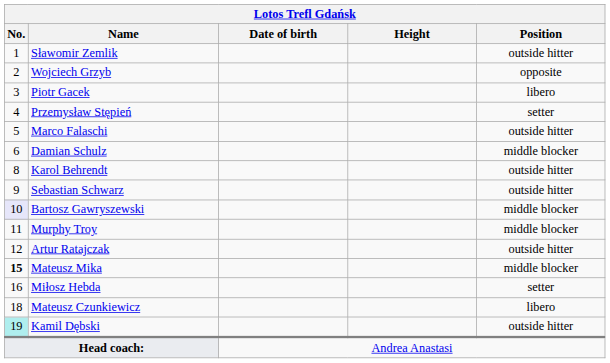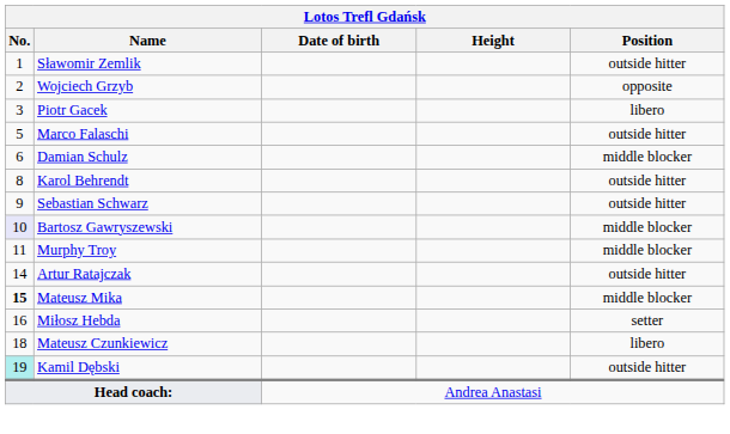 <table class="wikitable collapsible collapsed" style="font-size:100%; text-align:center">
 <tr>
 <th colspan=5 style="width:30em"><a href='#'>Lotos Trefl Gdańsk</a></th>
 </tr>
 <tr>
 <th>No.</th>
 <th style="width:15em">Name</th>
 <th style="width:10em">Date of birth</th>
 <th style="width:10em">Height</th>
 <th style="width:10em">Position</th>
 </tr>
 <tr>
 <td>1</td>
 <td align=left> <a href='#'>Sławomir Zemlik</a></td>
 <td align=right></td>
 <td></td>
 <td>outside hitter</td>
 </tr>
 <tr>
 <td>2</td>
 <td align=left> <a href='#'>Wojciech Grzyb</a></td>
 <td align=right></td>
 <td></td>
 <td>opposite</td>
 </tr>
 <tr>
 <td>3</td>
 <td align=left> <a href='#'>Piotr Gacek</a></td>
 <td align=right></td>
 <td></td>
 <td>libero</td>
-</tr>
-<tr>
-<td>4</td>
-<td align=left> <a href='#'>Przemysław Stępień</a></td>
-<td align=right></td>
-<td></td>
-<td>setter</td>
 </tr>
 <tr>
 <td>5</td>
 <td align=left> <a href='#'>Marco Falaschi</a></td>
 <td align=right></td>
 <td></td>
 <td>outside hitter</td>
 </tr>
 <tr>
 <td>6</td>
 <td align=left> <a href='#'>Damian Schulz</a></td>
 <td align=right></td>
 <td></td>
 <td>middle blocker</td>
 </tr>
 <tr>
 <td>8</td>
 <td align=left> <a href='#'>Karol Behrendt</a></td>
 <td align=right></td>
 <td></td>
 <td>outside hitter</td>
 </tr>
 <tr>
 <td>9</td>
 <td align=left> <a href='#'>Sebastian Schwarz</a></td>
 <td align=right></td>
 <td></td>
 <td>outside hitter</td>
 </tr>
 <tr>
 <td style="background: lavender;">10</td>
 <td align=left> <a href='#'>Bartosz Gawryszewski</a></td>
 <td align=right></td>
 <td></td>
 <td>middle blocker</td>
 </tr>
 <tr>
 <td>11</td>
 <td align=left> <a href='#'>Murphy Troy</a></td>
 <td align=right></td>
 <td></td>
 <td>middle blocker</td>
 </tr>
 <tr>
-<td>12</td>
+<td>14</td>
 <td align=left> <a href='#'>Artur Ratajczak</a></td>
 <td align=right></td>
 <td></td>
 <td>outside hitter</td>
 </tr>
 <tr>
 <td><strong>15</strong></td>
 <td align=left> <a href='#'>Mateusz Mika</a></td>
 <td align=right></td>
 <td></td>
 <td>middle blocker</td>
 </tr>
 <tr>
 <td>16</td>
 <td align=left> <a href='#'>Miłosz Hebda</a></td>
 <td align=right></td>
 <td></td>
 <td>setter</td>
 </tr>
 <tr>
 <td>18</td>
 <td align=left> <a href='#'>Mateusz Czunkiewicz</a></td>
 <td align=right></td>
 <td></td>
 <td>libero</td>
 </tr>
 <tr>
 <td style="background: paleturquoise;">19</td>
 <td align=left> <a href='#'>Kamil Dębski</a></td>
 <td align=right></td>
 <td></td>
 <td>outside hitter</td>
 </tr>
 <tr style="border-top: 3px solid grey">
 <td colspan=2 style="background:#EAECF0"><strong>Head coach:</strong></td>
 <td colspan=3> <a href='#'>Andrea Anastasi</a></td>
 </tr>
 </table>
